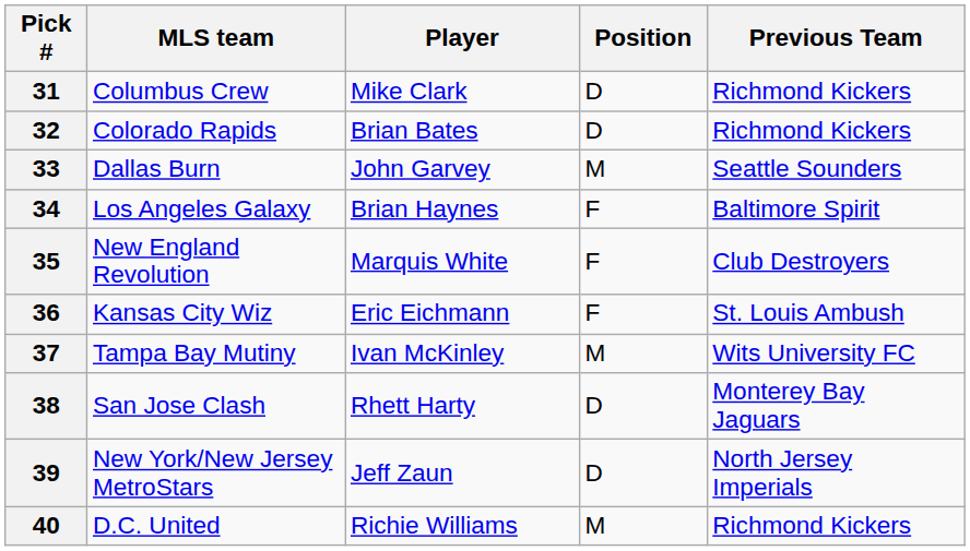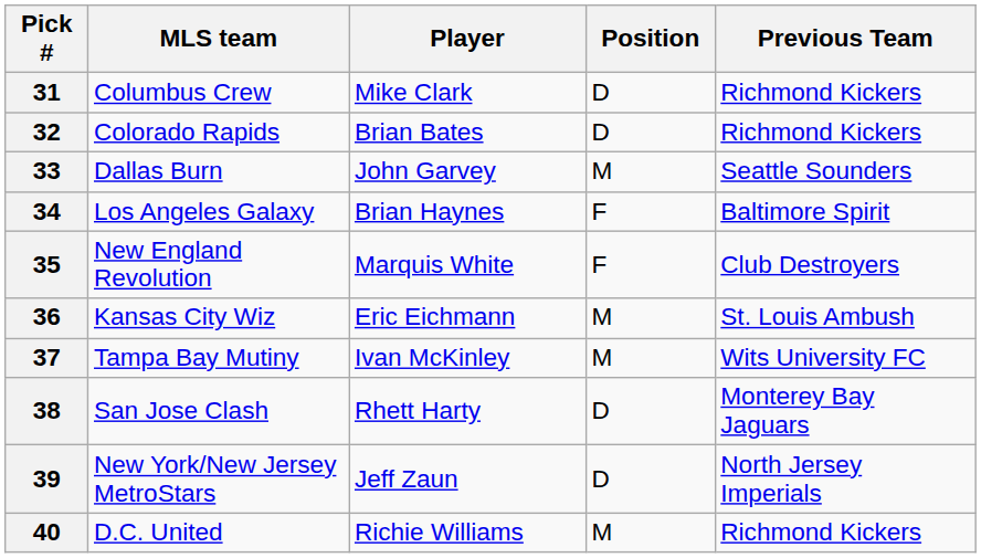 <table class="wikitable sortable" style="width:100%">
 <tr>
 <th width=7%>Pick #</th>
 <th width=22%>MLS team</th>
 <th width=20%>Player</th>
 <th width=9%>Position</th>
 <th width=22%>Previous Team</th>
 </tr>
 <tr>
 <th>31</th>
 <td><a href='#'>Columbus Crew</a></td>
 <td><a href='#'>Mike Clark</a></td>
 <td>D</td>
 <td><a href='#'>Richmond Kickers</a></td>
 </tr>
 <tr>
 <th>32</th>
 <td><a href='#'>Colorado Rapids</a></td>
 <td><a href='#'>Brian Bates</a></td>
 <td>D</td>
 <td><a href='#'>Richmond Kickers</a></td>
 </tr>
 <tr>
 <th>33</th>
 <td><a href='#'>Dallas Burn</a></td>
 <td><a href='#'>John Garvey</a></td>
 <td>M</td>
 <td><a href='#'>Seattle Sounders</a></td>
 </tr>
 <tr>
 <th>34</th>
 <td><a href='#'>Los Angeles Galaxy</a></td>
 <td><a href='#'>Brian Haynes</a></td>
 <td>F</td>
 <td><a href='#'>Baltimore Spirit</a></td>
 </tr>
 <tr>
 <th>35</th>
 <td><a href='#'>New England Revolution</a></td>
 <td><a href='#'>Marquis White</a></td>
 <td>F</td>
 <td><a href='#'>Club Destroyers</a></td>
 </tr>
 <tr>
 <th>36</th>
 <td><a href='#'>Kansas City Wiz</a></td>
 <td><a href='#'>Eric Eichmann</a></td>
-<td>F</td>
+<td>M</td>
 <td><a href='#'>St. Louis Ambush</a></td>
 </tr>
 <tr>
 <th>37</th>
 <td><a href='#'>Tampa Bay Mutiny</a></td>
 <td><a href='#'>Ivan McKinley</a></td>
 <td>M</td>
 <td><a href='#'>Wits University FC</a></td>
 </tr>
 <tr>
 <th>38</th>
 <td><a href='#'>San Jose Clash</a></td>
 <td><a href='#'>Rhett Harty</a></td>
 <td>D</td>
 <td><a href='#'>Monterey Bay Jaguars</a></td>
 </tr>
 <tr>
 <th>39</th>
 <td><a href='#'>New York/New Jersey MetroStars</a></td>
 <td><a href='#'>Jeff Zaun</a></td>
 <td>D</td>
 <td><a href='#'>North Jersey Imperials</a></td>
 </tr>
 <tr>
 <th>40</th>
 <td><a href='#'>D.C. United</a></td>
 <td><a href='#'>Richie Williams</a></td>
 <td>M</td>
 <td><a href='#'>Richmond Kickers</a></td>
 </tr>
 </table>
